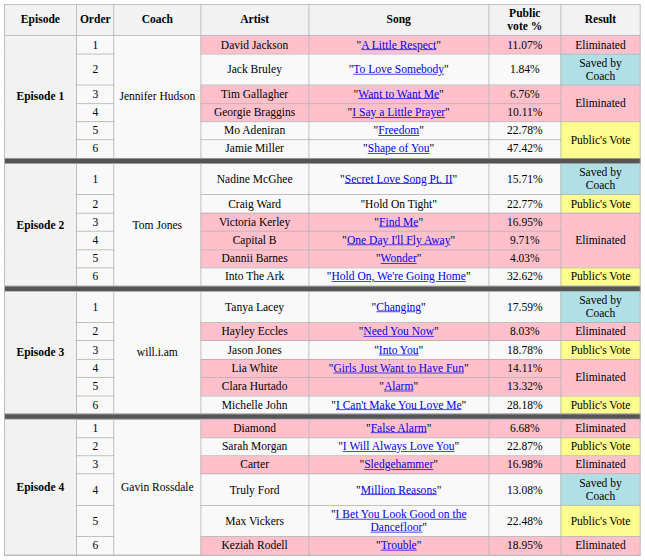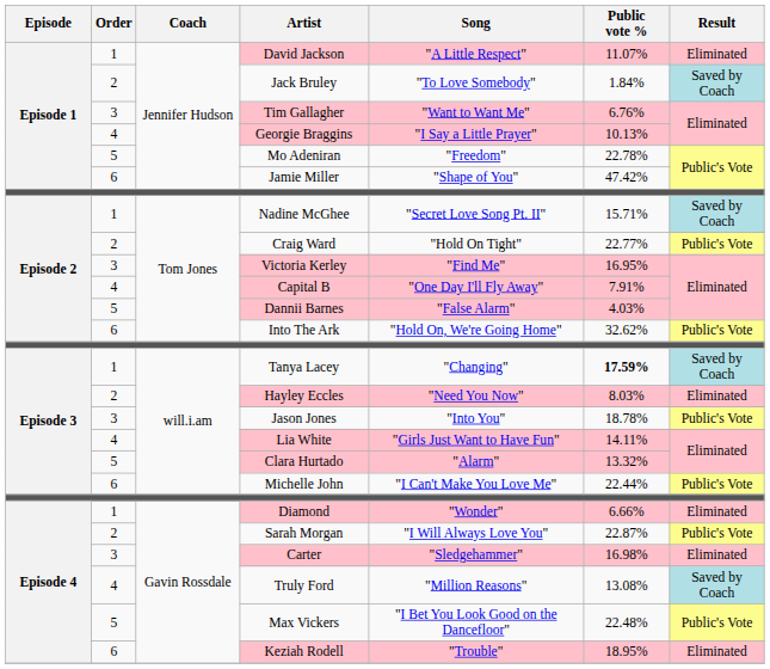 <table class="wikitable" style="text-align: center; width:100%;">
 <tr>
 <th style="width:10%;">Episode</th>
 <th style="width:02%;">Order</th>
 <th style="width:12%;">Coach</th>
 <th style="width:15%;">Artist</th>
 <th style="width:25%;">Song</th>
 <th style="width:10%;">Public<br>vote %</th>
 <th style="width:11%;">Result</th>
 </tr>
 <tr>
 <th rowspan="6">Episode 1<br><small></small></th>
 <td>1</td>
 <td rowspan=6>Jennifer Hudson</td>
 <td style="background:pink;">David Jackson</td>
 <td style="background:pink;">"<a href='#'>A Little Respect</a>"</td>
 <td style="background:pink;">11.07%</td>
 <td style="background:pink;">Eliminated</td>
 </tr>
 <tr>
 <td>2</td>
 <td>Jack Bruley</td>
 <td>"<a href='#'>To Love Somebody</a>"</td>
 <td>1.84%</td>
 <td style="background:#b0e0e6;">Saved by Coach</td>
 </tr>
 <tr>
 <td>3</td>
 <td style="background:pink;">Tim Gallagher</td>
 <td style="background:pink;">"<a href='#'>Want to Want Me</a>"</td>
 <td style="background:pink;">6.76%</td>
 <td rowspan="2" style="background:pink;">Eliminated</td>
 </tr>
 <tr>
 <td>4</td>
 <td style="background:pink;">Georgie Braggins</td>
 <td style="background:pink;">"<a href='#'>I Say a Little Prayer</a>"</td>
-<td style="background:pink;">10.11%</td>
+<td style="background:pink;">10.13%</td>
 </tr>
 <tr>
 <td>5</td>
 <td>Mo Adeniran</td>
 <td>"<a href='#'>Freedom</a>"</td>
 <td>22.78%</td>
 <td rowspan="2" style="background:#fdfc8f;">Public's Vote</td>
 </tr>
 <tr>
 <td>6</td>
 <td>Jamie Miller</td>
 <td>"<a href='#'>Shape of You</a>"</td>
 <td>47.42%</td>
 </tr>
 <tr>
 <td colspan="10" style="background:#555555;"></td>
 </tr>
 <tr>
 <th rowspan="6">Episode 2<br><small></small></th>
 <td>1</td>
 <td rowspan=6>Tom Jones</td>
 <td>Nadine McGhee</td>
 <td>"<a href='#'>Secret Love Song Pt. II</a>"</td>
 <td>15.71%</td>
 <td style="background:#b0e0e6;">Saved by Coach</td>
 </tr>
 <tr>
 <td>2</td>
 <td>Craig Ward</td>
 <td>"Hold On Tight"</td>
 <td>22.77%</td>
 <td style="background:#fdfc8f;">Public's Vote</td>
 </tr>
 <tr>
 <td>3</td>
 <td style="background:pink;">Victoria Kerley</td>
 <td style="background:pink;">"<a href='#'>Find Me</a>"</td>
 <td style="background:pink;">16.95%</td>
 <td rowspan="3" style="background:pink;">Eliminated</td>
 </tr>
 <tr>
 <td>4</td>
 <td style="background:pink;">Capital B</td>
 <td style="background:pink;">"<a href='#'>One Day I'll Fly Away</a>"</td>
-<td style="background:pink;">9.71%</td>
+<td style="background:pink;">7.91%</td>
 </tr>
 <tr>
 <td>5</td>
 <td style="background:pink;">Dannii Barnes</td>
-<td style="background:pink;">"<a href='#'>Wonder</a>"</td>
+<td style="background:pink;">"<a href='#'>False Alarm</a>"</td>
 <td style="background:pink;">4.03%</td>
 </tr>
 <tr>
 <td>6</td>
 <td>Into The Ark</td>
 <td>"<a href='#'>Hold On, We're Going Home</a>"</td>
 <td>32.62%</td>
 <td style="background:#fdfc8f;">Public's Vote</td>
 </tr>
 <tr>
 <td colspan="10" style="background:#555555;"></td>
 </tr>
 <tr>
 <th rowspan="6">Episode 3<br><small></small></th>
 <td>1</td>
 <td rowspan=6>will.i.am</td>
 <td>Tanya Lacey</td>
 <td>"<a href='#'>Changing</a>"</td>
-<td>17.59%</td>
+<td><strong>17.59%</strong></td>
 <td style="background:#b0e0e6;">Saved by Coach</td>
 </tr>
 <tr>
 <td>2</td>
 <td style="background:pink;">Hayley Eccles</td>
 <td style="background:pink;">"<a href='#'>Need You Now</a>"</td>
 <td style="background:pink;">8.03%</td>
 <td style="background:pink;">Eliminated</td>
 </tr>
 <tr>
 <td>3</td>
 <td>Jason Jones</td>
 <td>"<a href='#'>Into You</a>"</td>
 <td>18.78%</td>
 <td style="background:#fdfc8f;">Public's Vote</td>
 </tr>
 <tr>
 <td>4</td>
 <td style="background:pink;">Lia White</td>
 <td style="background:pink;">"<a href='#'>Girls Just Want to Have Fun</a>"</td>
 <td style="background:pink;">14.11%</td>
 <td rowspan="2" style="background:pink;">Eliminated</td>
 </tr>
 <tr>
 <td>5</td>
 <td style="background:pink;">Clara Hurtado</td>
 <td style="background:pink;">"<a href='#'>Alarm</a>"</td>
 <td style="background:pink;">13.32%</td>
 </tr>
 <tr>
 <td>6</td>
 <td>Michelle John</td>
 <td>"<a href='#'>I Can't Make You Love Me</a>"</td>
-<td>28.18%</td>
+<td>22.44%</td>
 <td style="background:#fdfc8f;">Public's Vote</td>
 </tr>
 <tr>
 <td colspan="10" style="background:#555555;"></td>
 </tr>
 <tr>
 <th rowspan="6">Episode 4<br><small></small></th>
 <td>1</td>
 <td rowspan=6>Gavin Rossdale</td>
 <td style="background:pink;">Diamond</td>
-<td style="background:pink;">"<a href='#'>False Alarm</a>"</td>
-<td style="background:pink;">6.68%</td>
+<td style="background:pink;">"<a href='#'>Wonder</a>"</td>
+<td style="background:pink;">6.66%</td>
 <td style="background:pink;">Eliminated</td>
 </tr>
 <tr>
 <td>2</td>
 <td>Sarah Morgan</td>
 <td>"<a href='#'>I Will Always Love You</a>"</td>
 <td>22.87%</td>
 <td style="background:#fdfc8f;">Public's Vote</td>
 </tr>
 <tr>
 <td>3</td>
 <td style="background:pink;">Carter</td>
 <td style="background:pink;">"<a href='#'>Sledgehammer</a>"</td>
 <td style="background:pink;">16.98%</td>
 <td style="background:pink;">Eliminated</td>
 </tr>
 <tr>
 <td>4</td>
 <td>Truly Ford</td>
 <td>"<a href='#'>Million Reasons</a>"</td>
 <td>13.08%</td>
 <td style="background:#b0e0e6;">Saved by Coach</td>
 </tr>
 <tr>
 <td>5</td>
 <td>Max Vickers</td>
 <td>"<a href='#'>I Bet You Look Good on the Dancefloor</a>"</td>
 <td>22.48%</td>
 <td style="background:#fdfc8f;">Public's Vote</td>
 </tr>
 <tr>
 <td>6</td>
 <td style="background:pink;">Keziah Rodell</td>
 <td style="background:pink;">"<a href='#'>Trouble</a>"</td>
 <td style="background:pink;">18.95%</td>
 <td style="background:pink;">Eliminated</td>
 </tr>
 <tr>
 </tr>
 </table>
